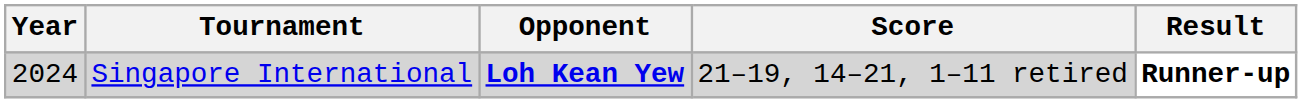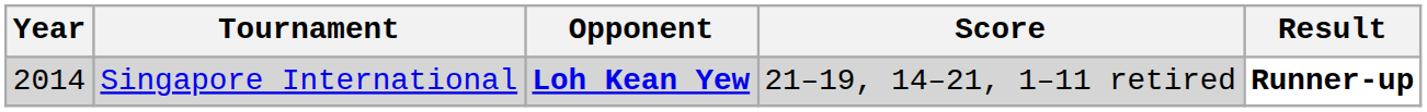 <table class="sortable wikitable" style="font-size: 90%;">
 <tr>
 <th>Year</th>
 <th>Tournament</th>
 <th>Opponent</th>
 <th>Score</th>
 <th>Result</th>
 </tr>
 <tr style="background:#D5D5D5">
-<td align="center">2024</td>
+<td align="center">2014</td>
 <td align="left"><a href='#'>Singapore International</a></td>
 <td align="left"><strong> <a href='#'>Loh Kean Yew</a></strong></td>
 <td align="left">21–19, 14–21, 1–11 retired</td>
 <td style="text-align:left; background:white"> <strong>Runner-up</strong></td>
 </tr>
 </table>
